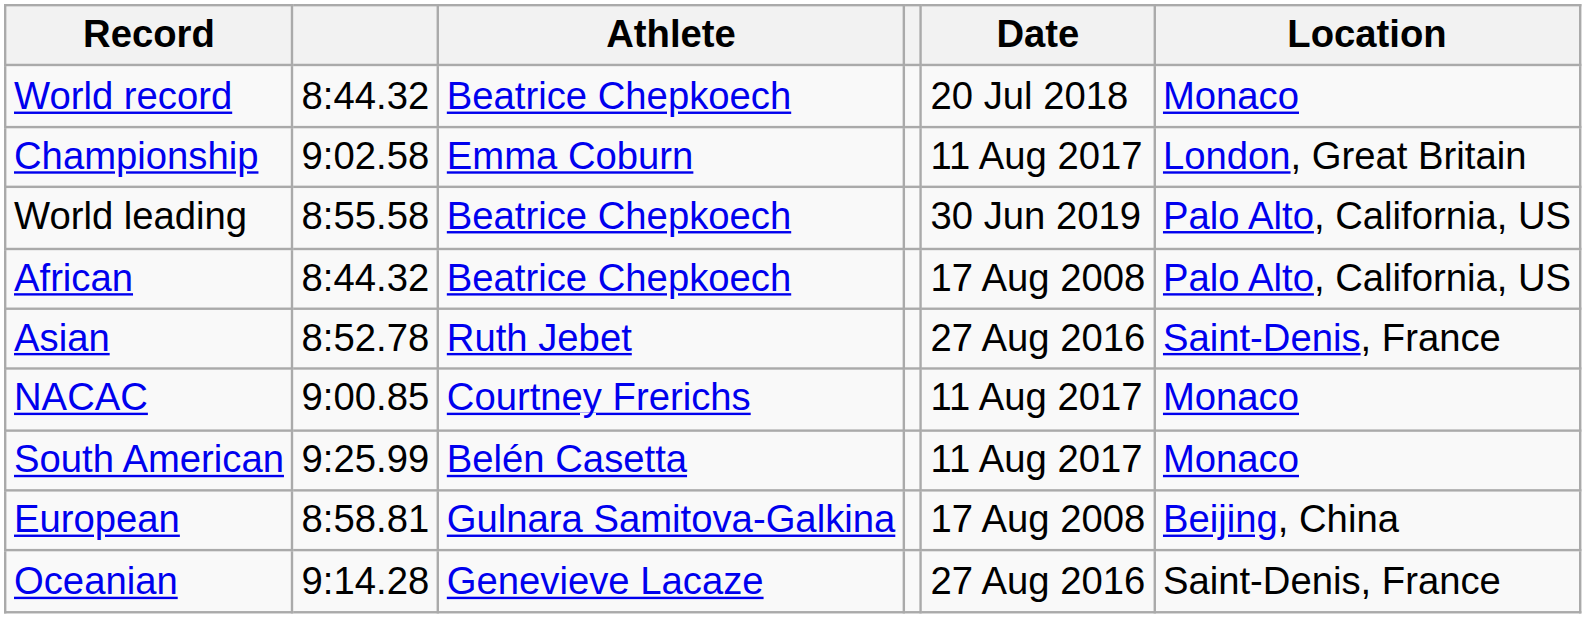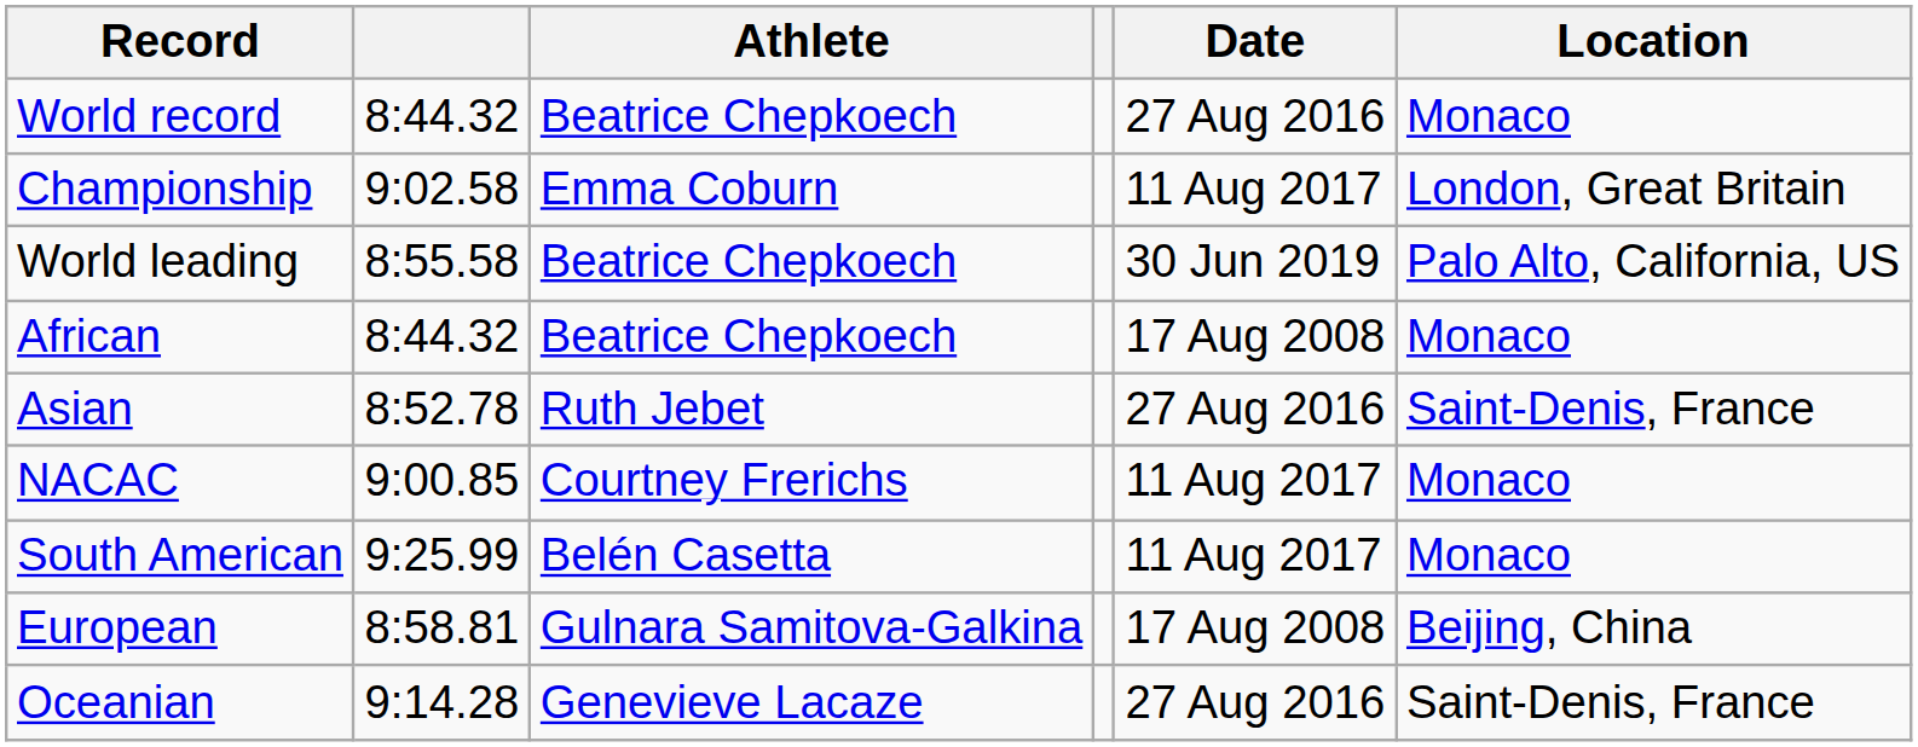 <table class="wikitable">
 <tr>
 <th>Record</th>
 <th></th>
 <th>Athlete</th>
 <th></th>
 <th>Date</th>
 <th>Location</th>
 </tr>
 <tr>
 <td><a href='#'>World record</a></td>
 <td>8:44.32</td>
 <td><a href='#'>Beatrice Chepkoech</a></td>
 <td></td>
-<td>20 Jul 2018</td>
+<td>27 Aug 2016</td>
 <td><a href='#'>Monaco</a></td>
 </tr>
 <tr>
 <td><a href='#'>Championship</a></td>
 <td>9:02.58</td>
 <td><a href='#'>Emma Coburn</a></td>
 <td></td>
 <td>11 Aug 2017</td>
 <td><a href='#'>London</a>, Great Britain</td>
 </tr>
 <tr>
 <td>World leading</td>
 <td>8:55.58</td>
 <td><a href='#'>Beatrice Chepkoech</a></td>
 <td></td>
 <td>30 Jun 2019</td>
 <td><a href='#'>Palo Alto</a>, California, US</td>
 </tr>
 <tr>
 <td><a href='#'>African</a></td>
 <td>8:44.32</td>
 <td><a href='#'>Beatrice Chepkoech</a></td>
 <td></td>
 <td>17 Aug 2008</td>
-<td><a href='#'>Palo Alto</a>, California, US</td>
+<td><a href='#'>Monaco</a></td>
 </tr>
 <tr>
 <td><a href='#'>Asian</a></td>
 <td>8:52.78</td>
 <td><a href='#'>Ruth Jebet</a></td>
 <td></td>
 <td>27 Aug 2016</td>
 <td><a href='#'>Saint-Denis</a>, France</td>
 </tr>
 <tr>
 <td><a href='#'>NACAC</a></td>
 <td>9:00.85</td>
 <td><a href='#'>Courtney Frerichs</a></td>
 <td></td>
 <td>11 Aug 2017</td>
 <td><a href='#'>Monaco</a></td>
 </tr>
 <tr>
 <td><a href='#'>South American</a></td>
 <td>9:25.99</td>
 <td><a href='#'>Belén Casetta</a></td>
 <td></td>
 <td>11 Aug 2017</td>
 <td><a href='#'>Monaco</a></td>
 </tr>
 <tr>
 <td><a href='#'>European</a></td>
 <td>8:58.81</td>
 <td><a href='#'>Gulnara Samitova-Galkina</a></td>
 <td></td>
 <td>17 Aug 2008</td>
 <td><a href='#'>Beijing</a>, China</td>
 </tr>
 <tr>
 <td><a href='#'>Oceanian</a></td>
 <td>9:14.28</td>
 <td><a href='#'>Genevieve Lacaze</a></td>
 <td></td>
 <td>27 Aug 2016</td>
 <td>Saint-Denis, France</td>
 </tr>
 </table>
